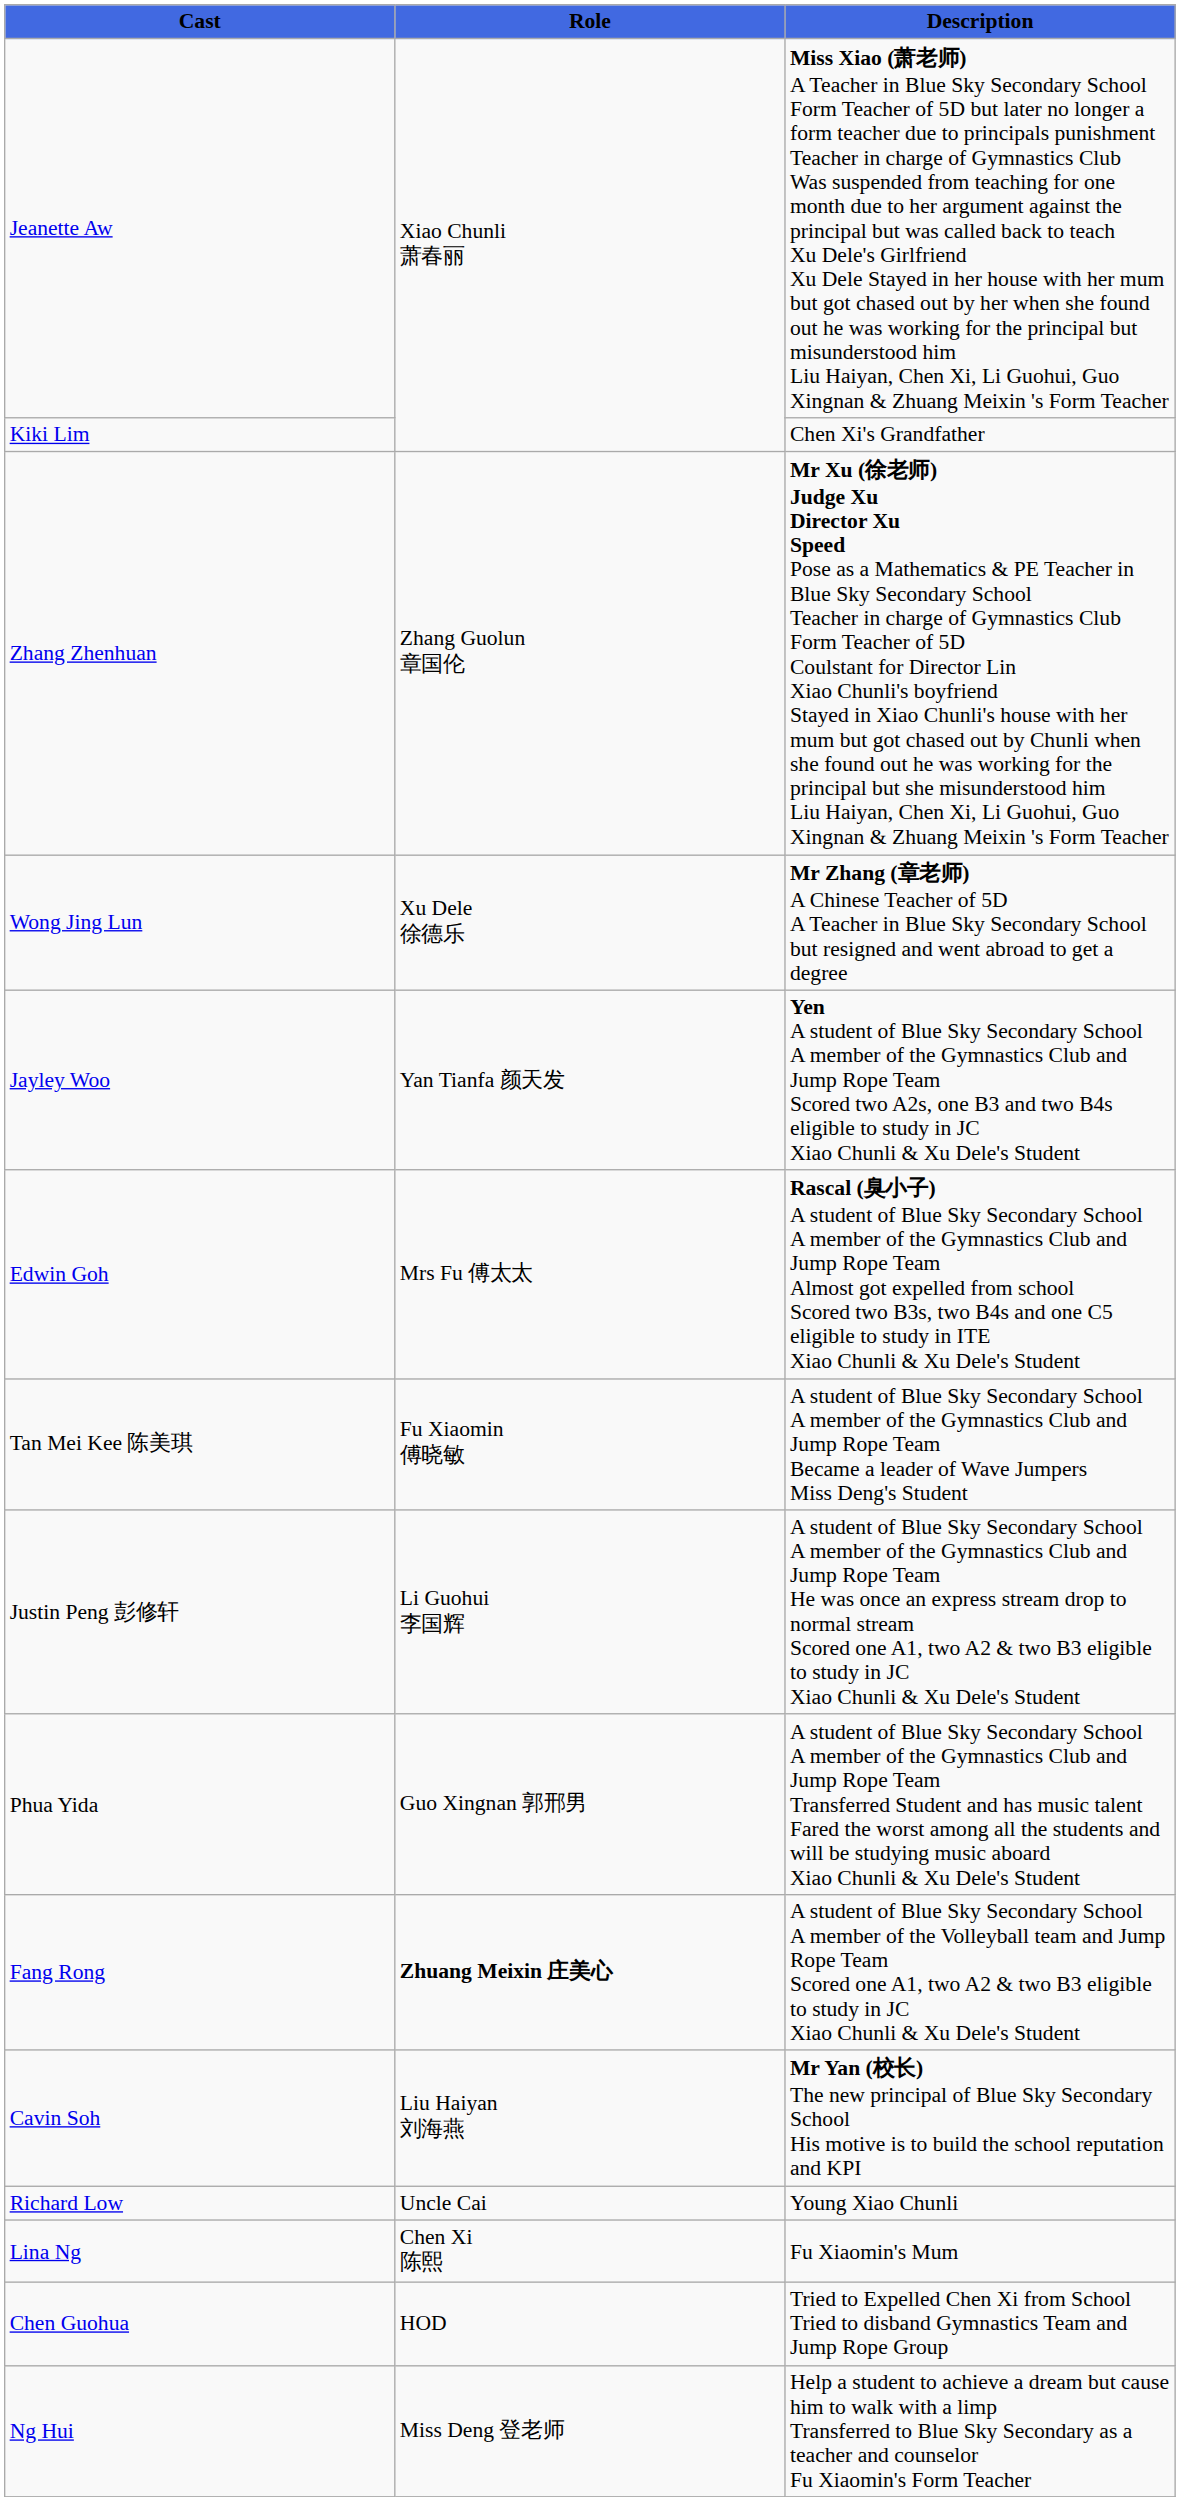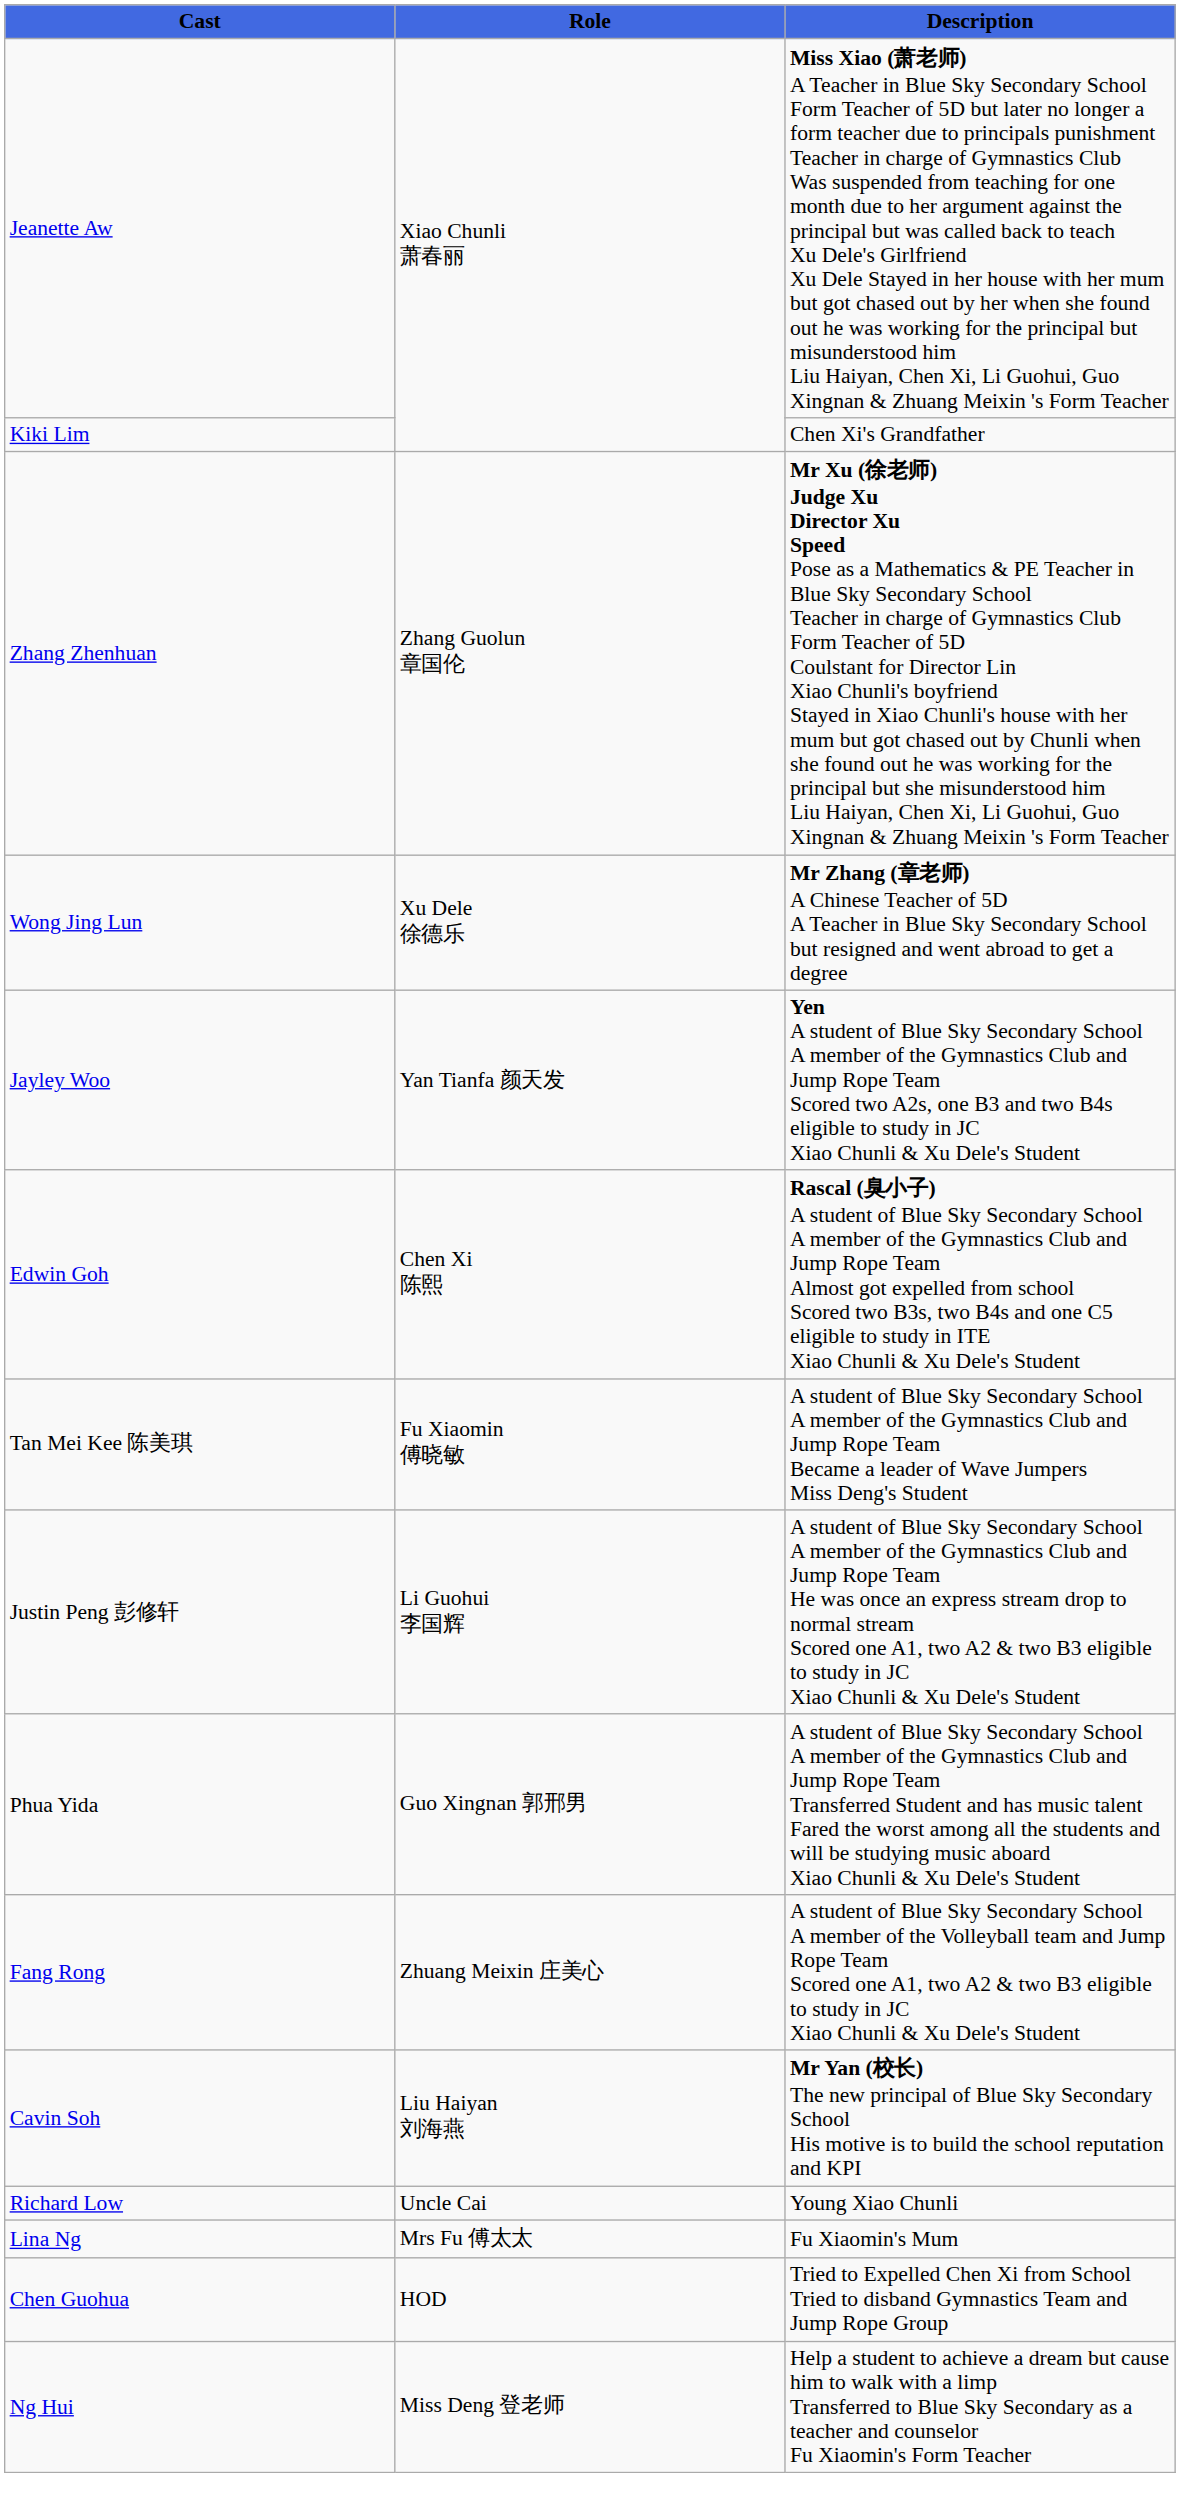 <table class="wikitable">
 <tr>
 <th style="background:RoyalBlue; width:17%">Cast</th>
 <th style="background:RoyalBlue; width:17%">Role</th>
 <th style="background:RoyalBlue; width:17%">Description</th>
 </tr>
 <tr>
 <td><a href='#'>Jeanette Aw</a></td>
 <td rowspan="2">Xiao Chunli <br> 萧春丽</td>
 <td><strong>Miss Xiao (萧老师) </strong> <br> A Teacher in Blue Sky Secondary School <br> Form Teacher of 5D but later no longer a form teacher due to principals punishment <br> Teacher in charge of Gymnastics Club <br> Was suspended from teaching for one month due to her argument against the principal but was called back to teach <br> Xu Dele's Girlfriend <br> Xu Dele Stayed in her house with her mum but got chased out by her when she found out he was working for the principal but misunderstood him <br> Liu Haiyan, Chen Xi, Li Guohui, Guo Xingnan & Zhuang Meixin 's Form Teacher</td>
 </tr>
 <tr>
 <td><a href='#'>Kiki Lim</a></td>
 <td>Chen Xi's Grandfather</td>
 </tr>
 <tr>
 <td><a href='#'>Zhang Zhenhuan</a></td>
 <td>Zhang Guolun <br>章国伦</td>
 <td><strong>Mr Xu  (徐老师) </strong> <br><strong>Judge Xu</strong> <br> <strong>Director Xu</strong> <br> <strong>Speed</strong> <br> Pose as a Mathematics & PE Teacher in Blue Sky Secondary School <br> Teacher in charge of Gymnastics Club <br> Form Teacher of 5D <br> Coulstant for Director Lin <br> Xiao Chunli's boyfriend <br> Stayed in Xiao Chunli's house with her mum but got chased out by Chunli when she found out he was working for the principal but she misunderstood him<br> Liu Haiyan, Chen Xi, Li Guohui, Guo Xingnan & Zhuang Meixin 's Form Teacher</td>
 </tr>
 <tr>
 <td><a href='#'>Wong Jing Lun</a></td>
 <td>Xu Dele <br> 徐德乐</td>
 <td><strong>Mr Zhang  (章老师) </strong> <br> A Chinese Teacher of 5D <br> A Teacher in Blue Sky Secondary School but resigned and went abroad to get a degree</td>
 </tr>
 <tr>
 <td><a href='#'>Jayley Woo</a></td>
 <td>Yan Tianfa 颜天发</td>
 <td><strong>Yen</strong> <br> A student of Blue Sky Secondary School <br> A member of the Gymnastics Club and Jump Rope Team <br> Scored two A2s, one B3 and two B4s eligible to study in JC <br> Xiao Chunli & Xu Dele's Student</td>
 </tr>
 <tr>
 <td><a href='#'>Edwin Goh</a></td>
-<td>Mrs Fu 傅太太</td>
+<td>Chen Xi <br> 陈熙</td>
 <td><strong>Rascal (臭小子) </strong> <br> A student of Blue Sky Secondary School <br> A member of the Gymnastics Club and Jump Rope Team <br> Almost got expelled from school <br> Scored two B3s, two B4s and one C5 eligible to study in ITE <br> Xiao Chunli & Xu Dele's Student</td>
 </tr>
 <tr>
 <td>Tan Mei Kee 陈美琪</td>
 <td>Fu Xiaomin <br> 傅晓敏</td>
 <td>A student of Blue Sky Secondary School <br> A member of the Gymnastics Club and Jump Rope Team <br> Became a leader of Wave Jumpers <br> Miss Deng's Student</td>
 </tr>
 <tr>
 <td>Justin Peng 彭修轩</td>
 <td>Li Guohui <br> 李国辉</td>
 <td>A student of Blue Sky Secondary School <br> A member of the Gymnastics Club and Jump Rope Team <br> He was once an express stream drop to normal stream <br> Scored one A1, two A2 & two B3 eligible to study in JC <br> Xiao Chunli & Xu Dele's Student</td>
 </tr>
 <tr>
 <td>Phua Yida</td>
 <td>Guo Xingnan 郭邢男</td>
 <td>A student of Blue Sky Secondary School <br> A member of the Gymnastics Club and Jump Rope Team <br> Transferred Student and has music talent <br> Fared the worst among all the students and will be studying music aboard <br> Xiao Chunli & Xu Dele's Student</td>
 </tr>
 <tr>
 <td><a href='#'>Fang Rong</a></td>
-<td><strong>Zhuang Meixin 庄美心</strong></td>
+<td>Zhuang Meixin 庄美心</td>
 <td>A student of Blue Sky Secondary School <br> A member of the Volleyball team and Jump Rope Team <br> Scored one A1, two A2 & two B3 eligible to study in JC <br> Xiao Chunli & Xu Dele's Student</td>
 </tr>
 <tr>
 <td><a href='#'>Cavin Soh</a></td>
 <td>Liu Haiyan <br> 刘海燕</td>
 <td><strong>Mr Yan (校长)</strong> <br> The new principal of Blue Sky Secondary School <br> His motive is to build the school reputation and KPI</td>
 </tr>
 <tr>
 <td><a href='#'>Richard Low</a></td>
 <td>Uncle Cai</td>
 <td>Young Xiao Chunli</td>
 </tr>
 <tr>
 <td><a href='#'>Lina Ng</a></td>
-<td>Chen Xi <br> 陈熙</td>
+<td>Mrs Fu 傅太太</td>
 <td>Fu Xiaomin's Mum</td>
 </tr>
 <tr>
 <td><a href='#'>Chen Guohua</a></td>
 <td>HOD</td>
 <td>Tried to Expelled Chen Xi from School <br> Tried to disband Gymnastics Team and Jump Rope Group</td>
 </tr>
 <tr>
 <td><a href='#'>Ng Hui</a></td>
 <td>Miss Deng 登老师</td>
 <td>Help a student to achieve a dream but cause him to walk with a limp <br> Transferred to Blue Sky Secondary as a teacher and counselor <br> Fu Xiaomin's Form Teacher</td>
 </tr>
 </table>
